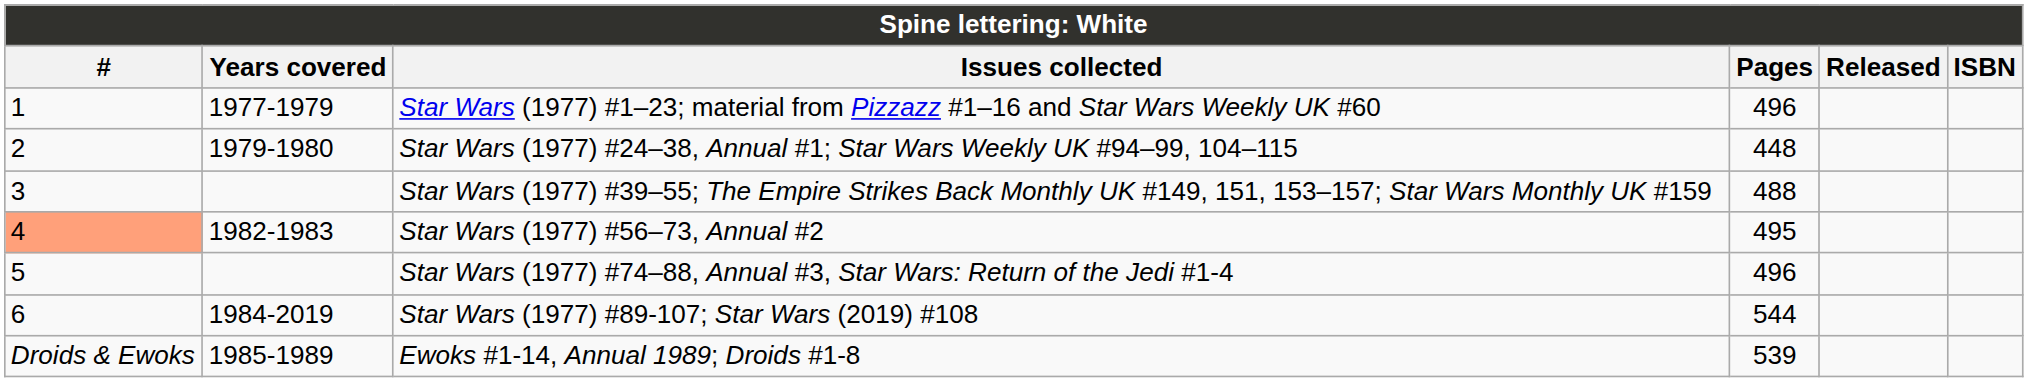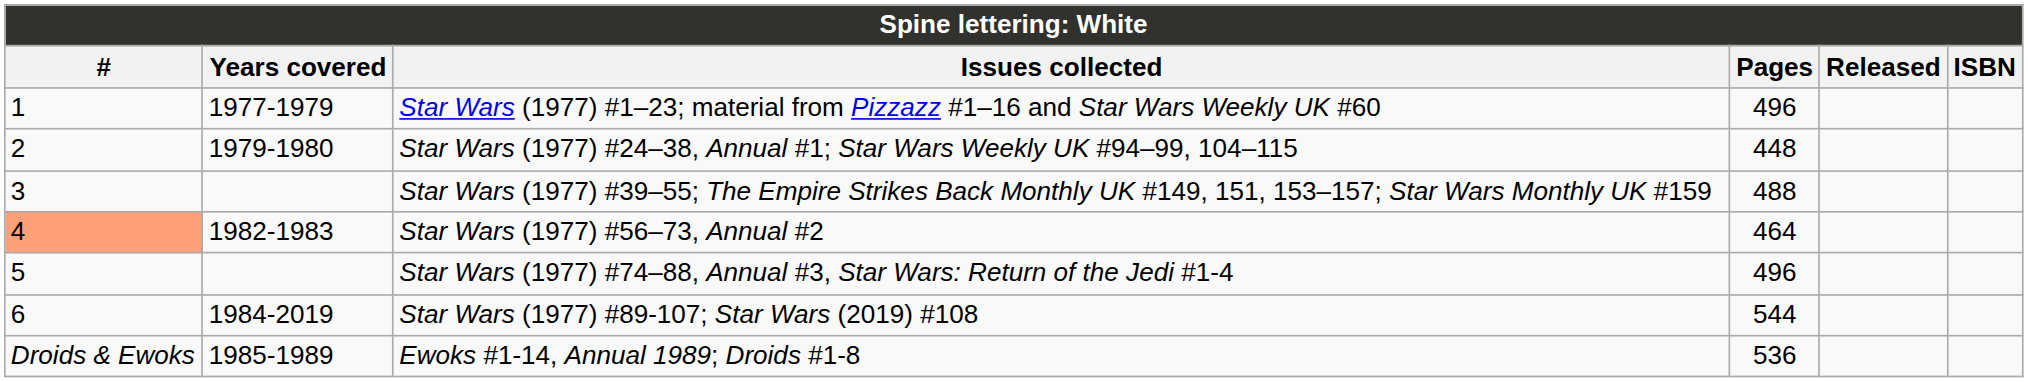 <table class="wikitable sortable" width=98%>
 <tr>
 <th colspan=6 style="background-color: #31312D; color: white;">Spine lettering: White</th>
 </tr>
 <tr>
 <th class="unsortable">#</th>
 <th>Years covered</th>
 <th class="unsortable">Issues collected</th>
 <th class="unsortable">Pages</th>
 <th>Released</th>
 <th class="unsortable">ISBN</th>
 </tr>
 <tr>
 <td>1</td>
 <td>1977-1979</td>
 <td><em><a href='#'>Star Wars</a></em> (1977) #1–23; material from <em><a href='#'>Pizzazz</a></em> #1–16 and <em>Star Wars Weekly UK</em> #60</td>
 <td style="text-align: center;">496</td>
 <td></td>
 <td></td>
 </tr>
 <tr>
 <td>2</td>
 <td>1979-1980</td>
 <td><em>Star Wars</em> (1977) #24–38, <em>Annual</em> #1; <em>Star Wars Weekly UK</em> #94–99, 104–115</td>
 <td style="text-align: center;">448</td>
 <td></td>
 <td></td>
 </tr>
 <tr>
 <td>3</td>
 <td></td>
 <td><em>Star Wars</em> (1977) #39–55; <em>The Empire Strikes Back Monthly UK</em> #149, 151, 153–157; <em>Star Wars Monthly UK</em> #159</td>
 <td style="text-align: center;">488</td>
 <td></td>
 <td></td>
 </tr>
 <tr>
 <td style="background: lightsalmon;">4</td>
 <td>1982-1983</td>
 <td><em>Star Wars</em> (1977) #56–73, <em>Annual</em> #2</td>
-<td style="text-align: center;">495</td>
+<td style="text-align: center;">464</td>
 <td></td>
 <td></td>
 </tr>
 <tr>
 <td>5</td>
 <td></td>
 <td><em>Star Wars</em> (1977) #74–88, <em>Annual</em> #3, <em>Star Wars: Return of the Jedi</em> #1-4</td>
 <td style="text-align: center;">496</td>
 <td></td>
 <td></td>
 </tr>
 <tr>
 <td>6</td>
 <td>1984-2019</td>
 <td><em>Star Wars</em> (1977) #89-107; <em>Star Wars</em> (2019) #108</td>
 <td style="text-align: center;">544</td>
 <td></td>
 <td></td>
 </tr>
 <tr>
 <td><em>Droids & Ewoks</em></td>
 <td>1985-1989</td>
 <td><em>Ewoks</em> #1-14, <em>Annual 1989</em>; <em>Droids</em> #1-8</td>
-<td style="text-align: center;">539</td>
+<td style="text-align: center;">536</td>
 <td></td>
 <td></td>
 </tr>
 </table>
